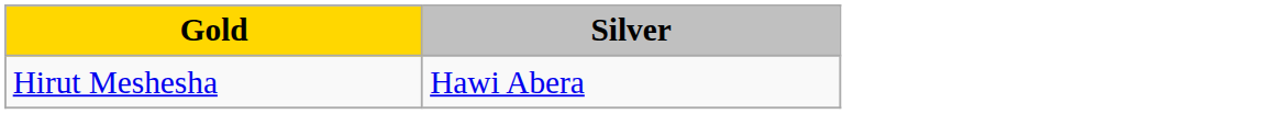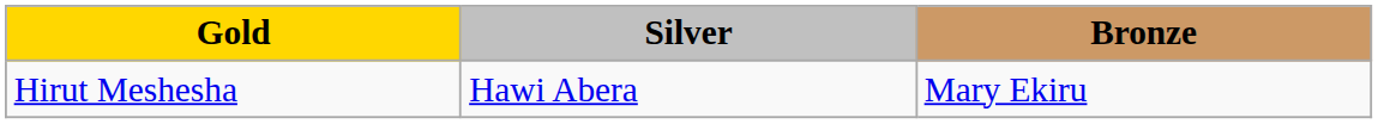 <table class="wikitable" style="text-align:left">
 <tr align="center">
 <td width=200 bgcolor=gold><strong>Gold</strong></td>
 <td width=200 bgcolor=silver><strong>Silver</strong></td>
+<td width=200 bgcolor=CC9966><strong>Bronze</strong></td>
 </tr>
 <tr>
 <td><a href='#'>Hirut Meshesha</a><br></td>
 <td><a href='#'>Hawi Abera</a><br></td>
+<td><a href='#'>Mary Ekiru</a><br></td>
 </tr>
 </table>
